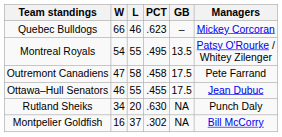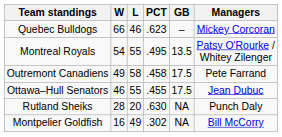 <table class="wikitable">
 <tr>
 <th>Team standings</th>
 <th>W</th>
 <th>L</th>
 <th>PCT</th>
 <th>GB</th>
 <th>Managers</th>
 </tr>
 <tr align=center>
 <td>Quebec Bulldogs</td>
 <td>66</td>
 <td>46</td>
 <td>.623</td>
 <td>–</td>
 <td><a href='#'>Mickey Corcoran</a></td>
 </tr>
 <tr align=center>
 <td>Montreal Royals</td>
 <td>54</td>
 <td>55</td>
 <td>.495</td>
 <td>13.5</td>
 <td><a href='#'>Patsy O'Rourke</a> /<br> Whitey Zilenger</td>
 </tr>
 <tr align=center>
 <td>Outremont Canadiens</td>
-<td>47</td>
+<td>49</td>
 <td>58</td>
 <td>.458</td>
 <td>17.5</td>
 <td>Pete Farrand</td>
 </tr>
 <tr align=center>
 <td>Ottawa–Hull Senators</td>
 <td>46</td>
 <td>55</td>
 <td>.455</td>
 <td>17.5</td>
 <td><a href='#'>Jean Dubuc</a></td>
 </tr>
 <tr align=center>
 <td>Rutland Sheiks</td>
-<td>34</td>
+<td>28</td>
 <td>20</td>
 <td>.630</td>
 <td>NA</td>
 <td>Punch Daly</td>
 </tr>
 <tr align=center>
 <td>Montpelier Goldfish</td>
 <td>16</td>
-<td>37</td>
+<td>49</td>
 <td>.302</td>
 <td>NA</td>
 <td><a href='#'>Bill McCorry</a></td>
 </tr>
 </table>
